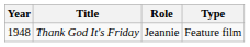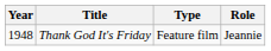 <table class="wikitable">
 <tr>
 <th>Year</th>
 <th>Title</th>
+<th>Type</th>
 <th>Role</th>
-<th>Type</th>
 </tr>
 <tr>
 <td>1948</td>
 <td><em>Thank God It's Friday</em></td>
+<td>Feature film</td>
 <td>Jeannie</td>
-<td>Feature film</td>
 </tr>
 </table>
